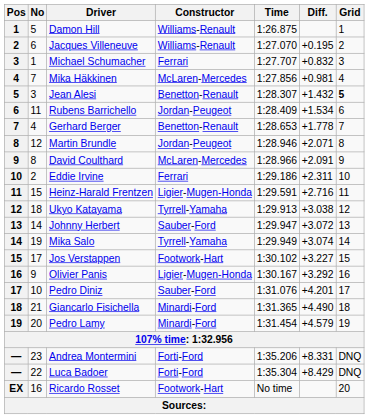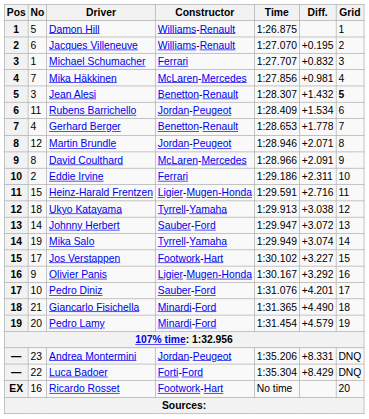 <table class="wikitable sortable" style="font-size: 95%;">
 <tr>
 <th>Pos</th>
 <th>No</th>
 <th>Driver</th>
 <th>Constructor</th>
 <th>Time</th>
 <th>Diff.</th>
 <th>Grid</th>
 </tr>
 <tr>
 <th>1</th>
 <td>5</td>
 <td data-sort-value="hil"> <a href='#'>Damon Hill</a></td>
 <td><a href='#'>Williams</a>-<a href='#'>Renault</a></td>
 <td>1:26.875</td>
 <td></td>
 <td>1</td>
 </tr>
 <tr>
 <th>2</th>
 <td>6</td>
 <td data-sort-value="vil"> <a href='#'>Jacques Villeneuve</a></td>
 <td><a href='#'>Williams</a>-<a href='#'>Renault</a></td>
 <td>1:27.070</td>
 <td>+0.195</td>
 <td>2</td>
 </tr>
 <tr>
 <th>3</th>
 <td>1</td>
 <td data-sort-value="schm"> <a href='#'>Michael Schumacher</a></td>
 <td><a href='#'>Ferrari</a></td>
 <td>1:27.707</td>
 <td>+0.832</td>
 <td>3</td>
 </tr>
 <tr>
 <th>4</th>
 <td>7</td>
 <td data-sort-value="hak"> <a href='#'>Mika Häkkinen</a></td>
 <td><a href='#'>McLaren</a>-<a href='#'>Mercedes</a></td>
 <td>1:27.856</td>
 <td>+0.981</td>
 <td>4</td>
 </tr>
 <tr>
 <th>5</th>
 <td>3</td>
 <td data-sort-value="ale"> <a href='#'>Jean Alesi</a></td>
 <td><a href='#'>Benetton</a>-<a href='#'>Renault</a></td>
 <td>1:28.307</td>
 <td>+1.432</td>
 <td><strong>5</strong></td>
 </tr>
 <tr>
 <th>6</th>
 <td>11</td>
 <td data-sort-value="bar"> <a href='#'>Rubens Barrichello</a></td>
 <td><a href='#'>Jordan</a>-<a href='#'>Peugeot</a></td>
 <td>1:28.409</td>
 <td>+1.534</td>
 <td>6</td>
 </tr>
 <tr>
 <th>7</th>
 <td>4</td>
 <td data-sort-value="ber"> <a href='#'>Gerhard Berger</a></td>
 <td><a href='#'>Benetton</a>-<a href='#'>Renault</a></td>
 <td>1:28.653</td>
 <td>+1.778</td>
 <td>7</td>
 </tr>
 <tr>
 <th>8</th>
 <td>12</td>
 <td data-sort-value="bru"> <a href='#'>Martin Brundle</a></td>
 <td><a href='#'>Jordan</a>-<a href='#'>Peugeot</a></td>
 <td>1:28.946</td>
 <td>+2.071</td>
 <td>8</td>
 </tr>
 <tr>
 <th>9</th>
 <td>8</td>
 <td data-sort-value="cou"> <a href='#'>David Coulthard</a></td>
 <td><a href='#'>McLaren</a>-<a href='#'>Mercedes</a></td>
 <td>1:28.966</td>
 <td>+2.091</td>
 <td>9</td>
 </tr>
 <tr>
 <th>10</th>
 <td>2</td>
 <td data-sort-value="irv"> <a href='#'>Eddie Irvine</a></td>
 <td><a href='#'>Ferrari</a></td>
 <td>1:29.186</td>
 <td>+2.311</td>
 <td>10</td>
 </tr>
 <tr>
 <th>11</th>
 <td>15</td>
 <td data-sort-value="fre"> <a href='#'>Heinz-Harald Frentzen</a></td>
 <td><a href='#'>Ligier</a>-<a href='#'>Mugen-Honda</a></td>
 <td>1:29.591</td>
 <td>+2.716</td>
 <td>11</td>
 </tr>
 <tr>
 <th>12</th>
 <td>18</td>
 <td data-sort-value="kat"> <a href='#'>Ukyo Katayama</a></td>
 <td><a href='#'>Tyrrell</a>-<a href='#'>Yamaha</a></td>
 <td>1:29.913</td>
 <td>+3.038</td>
 <td>12</td>
 </tr>
 <tr>
 <th>13</th>
 <td>14</td>
 <td data-sort-value="her"> <a href='#'>Johnny Herbert</a></td>
 <td><a href='#'>Sauber</a>-<a href='#'>Ford</a></td>
 <td>1:29.947</td>
 <td>+3.072</td>
 <td>13</td>
 </tr>
 <tr>
 <th>14</th>
 <td>19</td>
 <td data-sort-value="sal"> <a href='#'>Mika Salo</a></td>
 <td><a href='#'>Tyrrell</a>-<a href='#'>Yamaha</a></td>
 <td>1:29.949</td>
 <td>+3.074</td>
 <td>14</td>
 </tr>
 <tr>
 <th>15</th>
 <td>17</td>
 <td data-sort-value="ver"> <a href='#'>Jos Verstappen</a></td>
 <td><a href='#'>Footwork</a>-<a href='#'>Hart</a></td>
 <td>1:30.102</td>
 <td>+3.227</td>
 <td>15</td>
 </tr>
 <tr>
 <th>16</th>
 <td>9</td>
 <td data-sort-value="pan"> <a href='#'>Olivier Panis</a></td>
 <td><a href='#'>Ligier</a>-<a href='#'>Mugen-Honda</a></td>
 <td>1:30.167</td>
 <td>+3.292</td>
 <td>16</td>
 </tr>
 <tr>
 <th>17</th>
 <td>10</td>
 <td data-sort-value="din"> <a href='#'>Pedro Diniz</a></td>
 <td><a href='#'>Sauber</a>-<a href='#'>Ford</a></td>
 <td>1:31.076</td>
 <td>+4.201</td>
 <td>17</td>
 </tr>
 <tr>
 <th>18</th>
 <td>21</td>
 <td data-sort-value="fis"> <a href='#'>Giancarlo Fisichella</a></td>
 <td><a href='#'>Minardi</a>-<a href='#'>Ford</a></td>
 <td>1:31.365</td>
 <td>+4.490</td>
 <td>18</td>
 </tr>
 <tr>
 <th>19</th>
 <td>20</td>
 <td data-sort-value="lam"> <a href='#'>Pedro Lamy</a></td>
 <td><a href='#'>Minardi</a>-<a href='#'>Ford</a></td>
 <td>1:31.454</td>
 <td>+4.579</td>
 <td>19</td>
 </tr>
 <tr class="sortbottom">
 <th colspan=8><a href='#'>107% time</a>: 1:32.956</th>
 </tr>
 <tr>
 <th data-sort-value="20">—</th>
 <td>23</td>
 <td data-sort-value="mon"> <a href='#'>Andrea Montermini</a></td>
-<td><a href='#'>Forti</a>-<a href='#'>Ford</a></td>
+<td><a href='#'>Jordan</a>-<a href='#'>Peugeot</a></td>
 <td>1:35.206</td>
 <td>+8.331</td>
 <td data-sort-value="21">DNQ</td>
 </tr>
 <tr>
 <th data-sort-value="21">—</th>
 <td>22</td>
 <td data-sort-value="bad"> <a href='#'>Luca Badoer</a></td>
 <td><a href='#'>Forti</a>-<a href='#'>Ford</a></td>
 <td>1:35.304</td>
 <td>+8.429</td>
 <td data-sort-value="22">DNQ</td>
 </tr>
 <tr>
 <th data-sort-value="22">EX</th>
 <td>16</td>
 <td data-sort-value="Ros"> <a href='#'>Ricardo Rosset</a></td>
 <td><a href='#'>Footwork</a>-<a href='#'>Hart</a></td>
 <td data-sort-value="2">No time</td>
 <td></td>
 <td data-sort-value="20">20</td>
 </tr>
 <tr>
 <th colspan="8">Sources:</th>
 </tr>
 </table>
